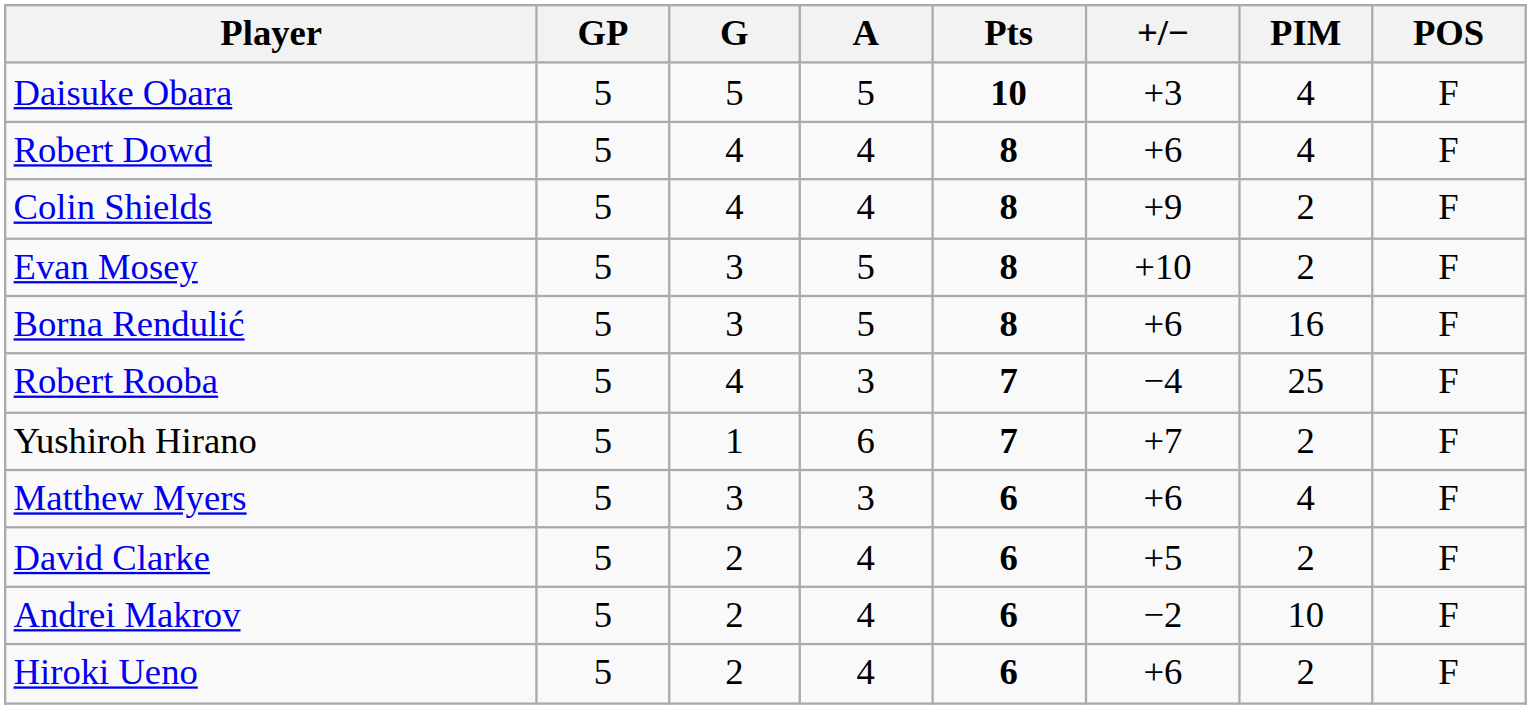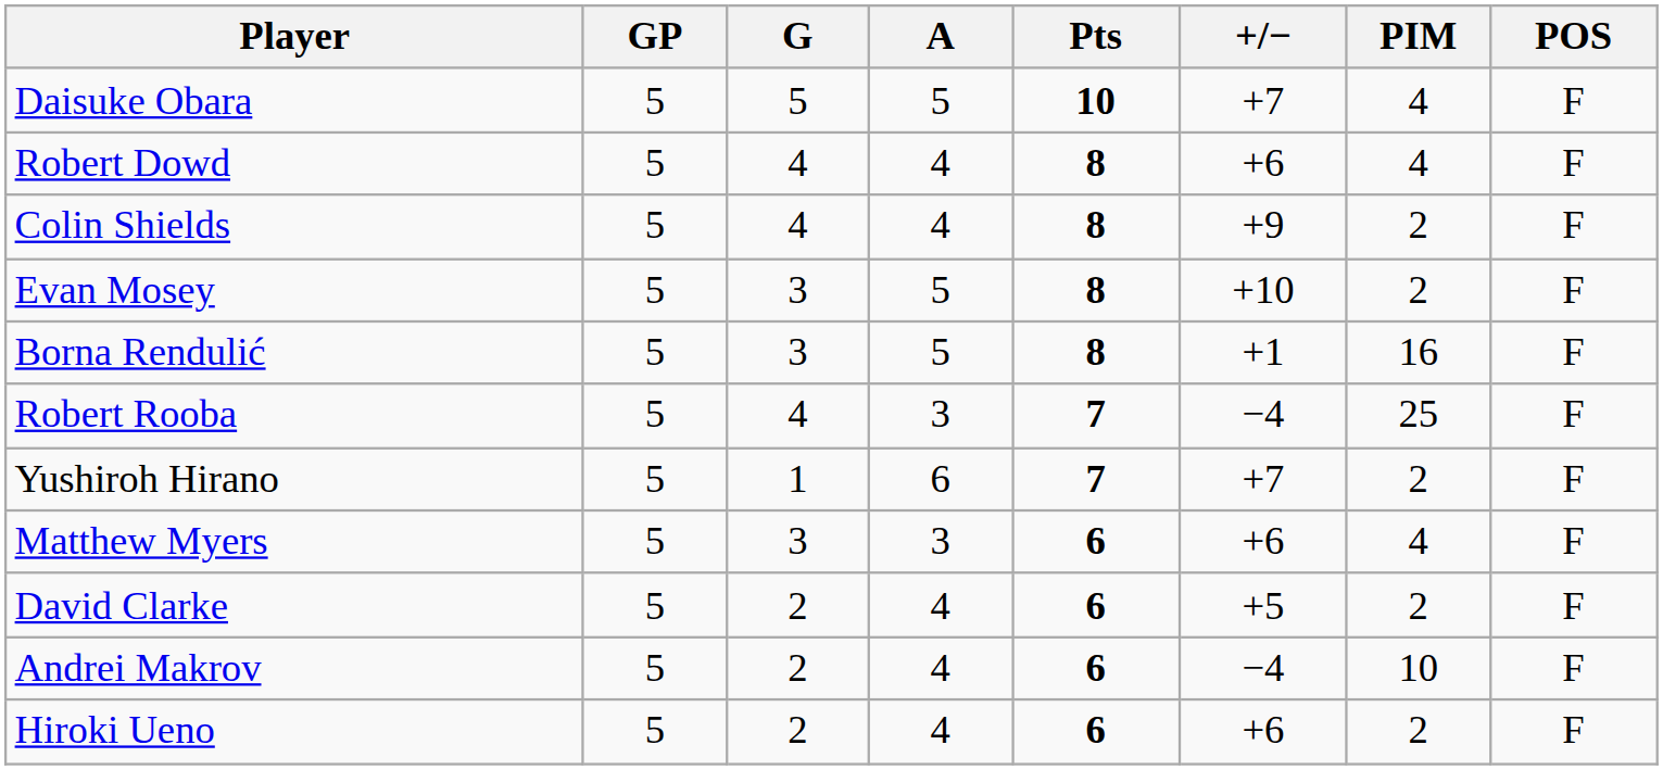 <table class="wikitable sortable" style="text-align:center;">
 <tr>
 <th style="width:225px;">Player</th>
 <th style="width:50px;">GP</th>
 <th style="width:50px;">G</th>
 <th style="width:50px;">A</th>
 <th style="width:60px;">Pts</th>
 <th style="width:60px;">+/−</th>
 <th style="width:50px;">PIM</th>
 <th style="width:60px;">POS</th>
 </tr>
 <tr>
 <td style="text-align:left;"> <a href='#'>Daisuke Obara</a></td>
 <td>5</td>
 <td>5</td>
 <td>5</td>
 <td><strong>10</strong></td>
-<td>+3</td>
+<td>+7</td>
 <td>4</td>
 <td>F</td>
 </tr>
 <tr>
 <td style="text-align:left;"> <a href='#'>Robert Dowd</a></td>
 <td>5</td>
 <td>4</td>
 <td>4</td>
 <td><strong>8</strong></td>
 <td>+6</td>
 <td>4</td>
 <td>F</td>
 </tr>
 <tr>
 <td style="text-align:left;"> <a href='#'>Colin Shields</a></td>
 <td>5</td>
 <td>4</td>
 <td>4</td>
 <td><strong>8</strong></td>
 <td>+9</td>
 <td>2</td>
 <td>F</td>
 </tr>
 <tr>
 <td style="text-align:left;"> <a href='#'>Evan Mosey</a></td>
 <td>5</td>
 <td>3</td>
 <td>5</td>
 <td><strong>8</strong></td>
 <td>+10</td>
 <td>2</td>
 <td>F</td>
 </tr>
 <tr>
 <td style="text-align:left;"> <a href='#'>Borna Rendulić</a></td>
 <td>5</td>
 <td>3</td>
 <td>5</td>
 <td><strong>8</strong></td>
-<td>+6</td>
+<td>+1</td>
 <td>16</td>
 <td>F</td>
 </tr>
 <tr>
 <td style="text-align:left;"> <a href='#'>Robert Rooba</a></td>
 <td>5</td>
 <td>4</td>
 <td>3</td>
 <td><strong>7</strong></td>
 <td>−4</td>
 <td>25</td>
 <td>F</td>
 </tr>
 <tr>
 <td style="text-align:left;"> Yushiroh Hirano</td>
 <td>5</td>
 <td>1</td>
 <td>6</td>
 <td><strong>7</strong></td>
 <td>+7</td>
 <td>2</td>
 <td>F</td>
 </tr>
 <tr>
 <td style="text-align:left;"> <a href='#'>Matthew Myers</a></td>
 <td>5</td>
 <td>3</td>
 <td>3</td>
 <td><strong>6</strong></td>
 <td>+6</td>
 <td>4</td>
 <td>F</td>
 </tr>
 <tr>
 <td style="text-align:left;"> <a href='#'>David Clarke</a></td>
 <td>5</td>
 <td>2</td>
 <td>4</td>
 <td><strong>6</strong></td>
 <td>+5</td>
 <td>2</td>
 <td>F</td>
 </tr>
 <tr>
 <td style="text-align:left;"> <a href='#'>Andrei Makrov</a></td>
 <td>5</td>
 <td>2</td>
 <td>4</td>
 <td><strong>6</strong></td>
-<td>−2</td>
+<td>−4</td>
 <td>10</td>
 <td>F</td>
 </tr>
 <tr>
 <td style="text-align:left;"> <a href='#'>Hiroki Ueno</a></td>
 <td>5</td>
 <td>2</td>
 <td>4</td>
 <td><strong>6</strong></td>
 <td>+6</td>
 <td>2</td>
 <td>F</td>
 </tr>
 </table>
